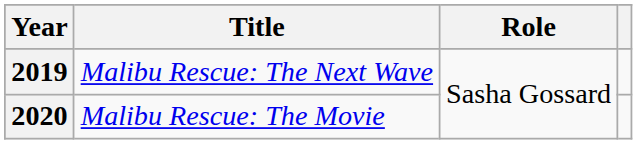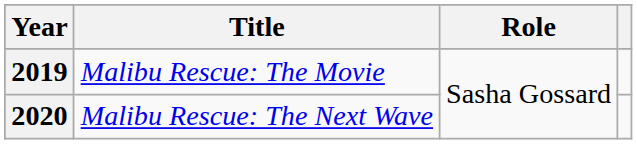 <table class="wikitable plainrowheaders sortable">
 <tr>
 <th scope="col">Year</th>
 <th scope="col">Title</th>
 <th scope="col">Role</th>
 <th scope="col" class="unsortable"></th>
 </tr>
 <tr>
 <th scope="row">2019</th>
-<td><em><a href='#'>Malibu Rescue: The Next Wave</a></em></td>
+<td><em><a href='#'>Malibu Rescue: The Movie</a></em></td>
 <td rowspan="2">Sasha Gossard</td>
 <td style="text-align:center"></td>
 </tr>
 <tr>
 <th scope="row">2020</th>
-<td><em><a href='#'>Malibu Rescue: The Movie</a></em></td>
+<td><em><a href='#'>Malibu Rescue: The Next Wave</a></em></td>
 <td style="text-align:center"></td>
 </tr>
 </table>
